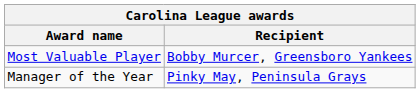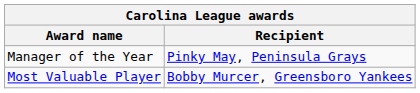 <table class="wikitable">
 <tr>
 <th colspan="2">Carolina League awards</th>
 </tr>
 <tr>
 <th>Award name</th>
 <th>Recipient</th>
 </tr>
 <tr>
+<td>Manager of the Year</td>
+<td><a href='#'>Pinky May</a>, <a href='#'>Peninsula Grays</a></td>
+</tr>
+<tr>
 <td><a href='#'>Most Valuable Player</a></td>
 <td><a href='#'>Bobby Murcer</a>, <a href='#'>Greensboro Yankees</a></td>
 </tr>
-<tr>
-<td>Manager of the Year</td>
-<td><a href='#'>Pinky May</a>, <a href='#'>Peninsula Grays</a></td>
-</tr>
 </table>
